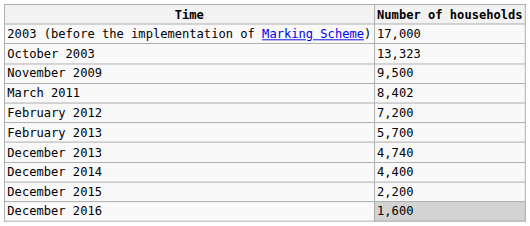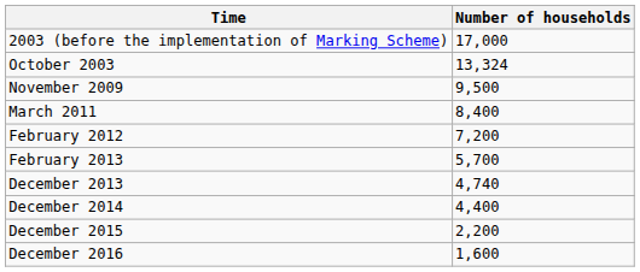 <table class="wikitable">
 <tr>
 <th>Time</th>
 <th>Number of households</th>
 </tr>
 <tr>
 <td>2003 (before the implementation of <a href='#'>Marking Scheme</a>)</td>
 <td>17,000</td>
 </tr>
 <tr>
 <td>October 2003</td>
-<td>13,323</td>
+<td>13,324</td>
 </tr>
 <tr>
 <td>November 2009</td>
 <td>9,500</td>
 </tr>
 <tr>
 <td>March 2011</td>
-<td>8,402</td>
+<td>8,400</td>
 </tr>
 <tr>
 <td>February 2012</td>
 <td>7,200</td>
 </tr>
 <tr>
 <td>February 2013</td>
 <td>5,700</td>
 </tr>
 <tr>
 <td>December 2013</td>
 <td>4,740</td>
 </tr>
 <tr>
 <td>December 2014</td>
 <td>4,400</td>
 </tr>
 <tr>
 <td>December 2015</td>
 <td>2,200</td>
 </tr>
 <tr>
 <td>December 2016</td>
-<td style="background: lightgrey;">1,600</td>
+<td>1,600</td>
 </tr>
 </table>
